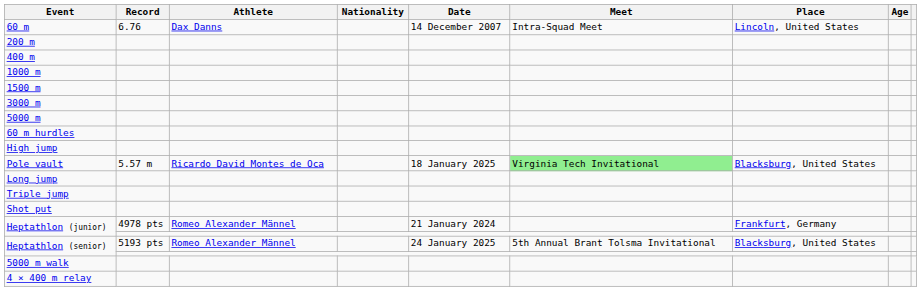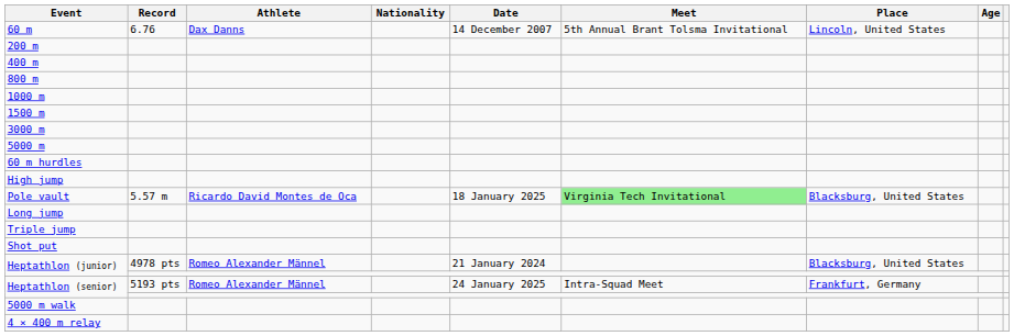 <table class=wikitable style="width: 95%; font-size: 95%;">
 <tr>
 <th>Event</th>
 <th>Record</th>
 <th>Athlete</th>
 <th>Nationality</th>
 <th>Date</th>
 <th>Meet</th>
 <th>Place</th>
 <th>Age</th>
 <th></th>
 </tr>
 <tr>
 <td><a href='#'>60 m</a></td>
 <td>6.76</td>
 <td><a href='#'>Dax Danns</a></td>
 <td></td>
 <td>14 December 2007</td>
-<td>Intra-Squad Meet</td>
+<td>5th Annual Brant Tolsma Invitational</td>
 <td><a href='#'>Lincoln</a>, United States</td>
 <td></td>
 <td></td>
 </tr>
 <tr>
 <td><a href='#'>200 m</a></td>
 <td></td>
 <td></td>
 <td></td>
 <td></td>
 <td></td>
 <td></td>
 <td></td>
 <td></td>
 </tr>
 <tr>
 <td><a href='#'>400 m</a></td>
+<td></td>
+<td></td>
+<td></td>
+<td></td>
+<td></td>
+<td></td>
+<td></td>
+<td></td>
+</tr>
+<tr>
+<td><a href='#'>800 m</a></td>
 <td></td>
 <td></td>
 <td></td>
 <td></td>
 <td></td>
 <td></td>
 <td></td>
 <td></td>
 </tr>
 <tr>
 <td><a href='#'>1000 m</a></td>
 <td></td>
 <td></td>
 <td></td>
 <td></td>
 <td></td>
 <td></td>
 <td></td>
 <td></td>
 </tr>
 <tr>
 <td><a href='#'>1500 m</a></td>
 <td></td>
 <td></td>
 <td></td>
 <td></td>
 <td></td>
 <td></td>
 <td></td>
 <td></td>
 </tr>
 <tr>
 <td><a href='#'>3000 m</a></td>
 <td></td>
 <td></td>
 <td></td>
 <td></td>
 <td></td>
 <td></td>
 <td></td>
 <td></td>
 </tr>
 <tr>
 <td><a href='#'>5000 m</a></td>
 <td></td>
 <td></td>
 <td></td>
 <td></td>
 <td></td>
 <td></td>
 <td></td>
 <td></td>
 </tr>
 <tr>
 <td><a href='#'>60 m hurdles</a></td>
 <td></td>
 <td></td>
 <td></td>
 <td></td>
 <td></td>
 <td></td>
 <td></td>
 <td></td>
 </tr>
 <tr>
 <td><a href='#'>High jump</a></td>
 <td></td>
 <td></td>
 <td></td>
 <td></td>
 <td></td>
 <td></td>
 <td></td>
 <td></td>
 </tr>
 <tr>
 <td><a href='#'>Pole vault</a></td>
 <td>5.57 m</td>
 <td><a href='#'>Ricardo David Montes de Oca</a></td>
 <td></td>
 <td>18 January 2025</td>
 <td style="background: lightgreen;">Virginia Tech Invitational</td>
 <td><a href='#'>Blacksburg</a>, United States</td>
 <td></td>
 <td></td>
 </tr>
 <tr>
 <td><a href='#'>Long jump</a></td>
 <td></td>
 <td></td>
 <td></td>
 <td></td>
 <td></td>
 <td></td>
 <td></td>
 <td></td>
 </tr>
 <tr>
 <td><a href='#'>Triple jump</a></td>
 <td></td>
 <td></td>
 <td></td>
 <td></td>
 <td></td>
 <td></td>
 <td></td>
 <td></td>
 </tr>
 <tr>
 <td><a href='#'>Shot put</a></td>
 <td></td>
 <td></td>
 <td></td>
 <td></td>
 <td></td>
 <td></td>
 <td></td>
 <td></td>
 </tr>
 <tr>
 <td rowspan=2><a href='#'>Heptathlon</a> <small>(junior)</small></td>
 <td>4978 pts</td>
 <td><a href='#'>Romeo Alexander Männel</a></td>
 <td></td>
 <td>21 January 2024</td>
 <td></td>
-<td><a href='#'>Frankfurt</a>, Germany</td>
+<td><a href='#'>Blacksburg</a>, United States</td>
 <td></td>
 <td></td>
 </tr>
 <tr>
 <td colspan=7></td>
 <td></td>
 </tr>
 <tr>
 <td rowspan=2><a href='#'>Heptathlon</a> <small>(senior)</small></td>
 <td>5193 pts</td>
 <td><a href='#'>Romeo Alexander Männel</a></td>
 <td></td>
 <td>24 January 2025</td>
-<td>5th Annual Brant Tolsma Invitational</td>
-<td><a href='#'>Blacksburg</a>, United States</td>
+<td>Intra-Squad Meet</td>
+<td><a href='#'>Frankfurt</a>, Germany</td>
 <td></td>
 <td></td>
 </tr>
 <tr>
 <td colspan=7></td>
 <td></td>
 </tr>
 <tr>
 <td><a href='#'>5000 m walk</a></td>
 <td></td>
 <td></td>
 <td></td>
 <td></td>
 <td></td>
 <td></td>
 <td></td>
 <td></td>
 </tr>
 <tr>
 <td><a href='#'>4 × 400 m relay</a></td>
 <td></td>
 <td></td>
 <td></td>
 <td></td>
 <td></td>
 <td></td>
 <td></td>
 <td></td>
 </tr>
 </table>
